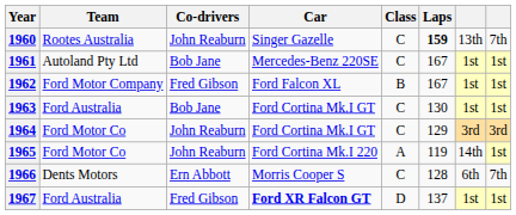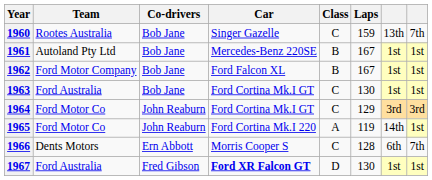 <table class="wikitable" style="font-size:90%">
 <tr>
 <th>Year</th>
 <th>Team</th>
 <th>Co-drivers</th>
 <th>Car</th>
 <th>Class</th>
 <th>Laps</th>
 <th></th>
 <th></th>
 </tr>
 <tr align="center">
 <th><a href='#'>1960</a></th>
 <td align="left"> <a href='#'>Rootes Australia</a></td>
-<td align="left"> <a href='#'>John Reaburn</a></td>
+<td align="left"> <a href='#'>Bob Jane</a></td>
 <td align="left"><a href='#'>Singer Gazelle</a></td>
 <td>C</td>
-<td><strong>159</strong></td>
+<td>159</td>
 <td>13th</td>
 <td>7th</td>
 </tr>
 <tr align="center">
 <th><a href='#'>1961</a></th>
 <td align="left"> Autoland Pty Ltd</td>
 <td align="left"> <a href='#'>Bob Jane</a></td>
 <td align="left"><a href='#'>Mercedes-Benz 220SE</a></td>
-<td>C</td>
+<td>B</td>
 <td>167</td>
 <td style="background:#ffffbf;">1st</td>
 <td style="background:#ffffbf;">1st</td>
 </tr>
 <tr align="center">
 <th><a href='#'>1962</a></th>
 <td align="left"> <a href='#'>Ford Motor Company</a></td>
-<td align="left"> <a href='#'>Fred Gibson</a></td>
+<td align="left"> <a href='#'>Bob Jane</a></td>
 <td align="left"><a href='#'>Ford Falcon XL</a></td>
 <td>B</td>
 <td>167</td>
 <td style="background:#ffffbf;">1st</td>
 <td style="background:#ffffbf;">1st</td>
 </tr>
 <tr align="center">
 <th><a href='#'>1963</a></th>
 <td align="left"> <a href='#'>Ford Australia</a></td>
 <td align="left"> <a href='#'>Bob Jane</a></td>
 <td align="left"><a href='#'>Ford Cortina Mk.I GT</a></td>
 <td>C</td>
 <td>130</td>
 <td style="background:#ffffbf;">1st</td>
 <td style="background:#ffffbf;">1st</td>
 </tr>
 <tr align="center">
 <th><a href='#'>1964</a></th>
 <td align="left"> <a href='#'>Ford Motor Co</a></td>
 <td align="left"> <a href='#'>John Reaburn</a></td>
 <td align="left"><a href='#'>Ford Cortina Mk.I GT</a></td>
 <td>C</td>
 <td>129</td>
 <td style="background:#ffdf9f;">3rd</td>
 <td style="background:#ffdf9f;">3rd</td>
 </tr>
 <tr align="center">
 <th><a href='#'>1965</a></th>
 <td align="left"> <a href='#'>Ford Motor Co</a></td>
 <td align="left"> <a href='#'>John Reaburn</a></td>
 <td align="left"><a href='#'>Ford Cortina Mk.I 220</a></td>
 <td>A</td>
 <td>119</td>
 <td>14th</td>
 <td style="background:#ffffbf;">1st</td>
 </tr>
 <tr align="center">
 <th><a href='#'>1966</a></th>
 <td align="left"> Dents Motors</td>
 <td align="left"> <a href='#'>Ern Abbott</a></td>
 <td align="left"><a href='#'>Morris Cooper S</a></td>
 <td>C</td>
 <td>128</td>
 <td>6th</td>
 <td>7th</td>
 </tr>
 <tr align="center">
 <th><a href='#'>1967</a></th>
 <td align="left"> <a href='#'>Ford Australia</a></td>
 <td align="left"> <a href='#'>Fred Gibson</a></td>
 <td align="left"><strong><a href='#'>Ford XR Falcon GT</a></strong></td>
 <td>D</td>
-<td>137</td>
+<td>130</td>
 <td style="background:#ffffbf;">1st</td>
 <td style="background:#ffffbf;">1st</td>
 </tr>
 </table>
